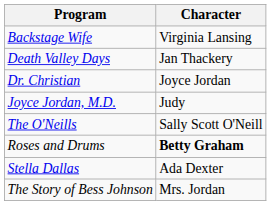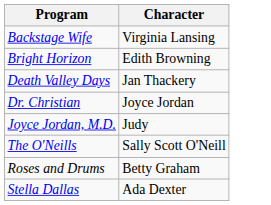 <table class="wikitable">
 <tr>
 <th>Program</th>
 <th>Character</th>
 </tr>
 <tr>
 <td><em><a href='#'>Backstage Wife</a></em></td>
 <td>Virginia Lansing</td>
+</tr>
+<tr>
+<td><em><a href='#'>Bright Horizon</a></em></td>
+<td>Edith Browning</td>
 </tr>
 <tr>
 <td><em><a href='#'>Death Valley Days</a></em></td>
 <td>Jan Thackery</td>
 </tr>
 <tr>
 <td><em><a href='#'>Dr. Christian</a></em></td>
 <td>Joyce Jordan</td>
 </tr>
 <tr>
 <td><em><a href='#'>Joyce Jordan, M.D.</a></em></td>
 <td>Judy</td>
 </tr>
 <tr>
 <td><em><a href='#'>The O'Neills</a></em></td>
 <td>Sally Scott O'Neill</td>
 </tr>
 <tr>
 <td><em>Roses and Drums</em></td>
-<td><strong>Betty Graham</strong></td>
+<td>Betty Graham</td>
 </tr>
 <tr>
 <td><em><a href='#'>Stella Dallas</a></em></td>
 <td>Ada Dexter</td>
 </tr>
-<tr>
-<td><em>The Story of Bess Johnson</em></td>
-<td>Mrs. Jordan</td>
-</tr>
 </table>
